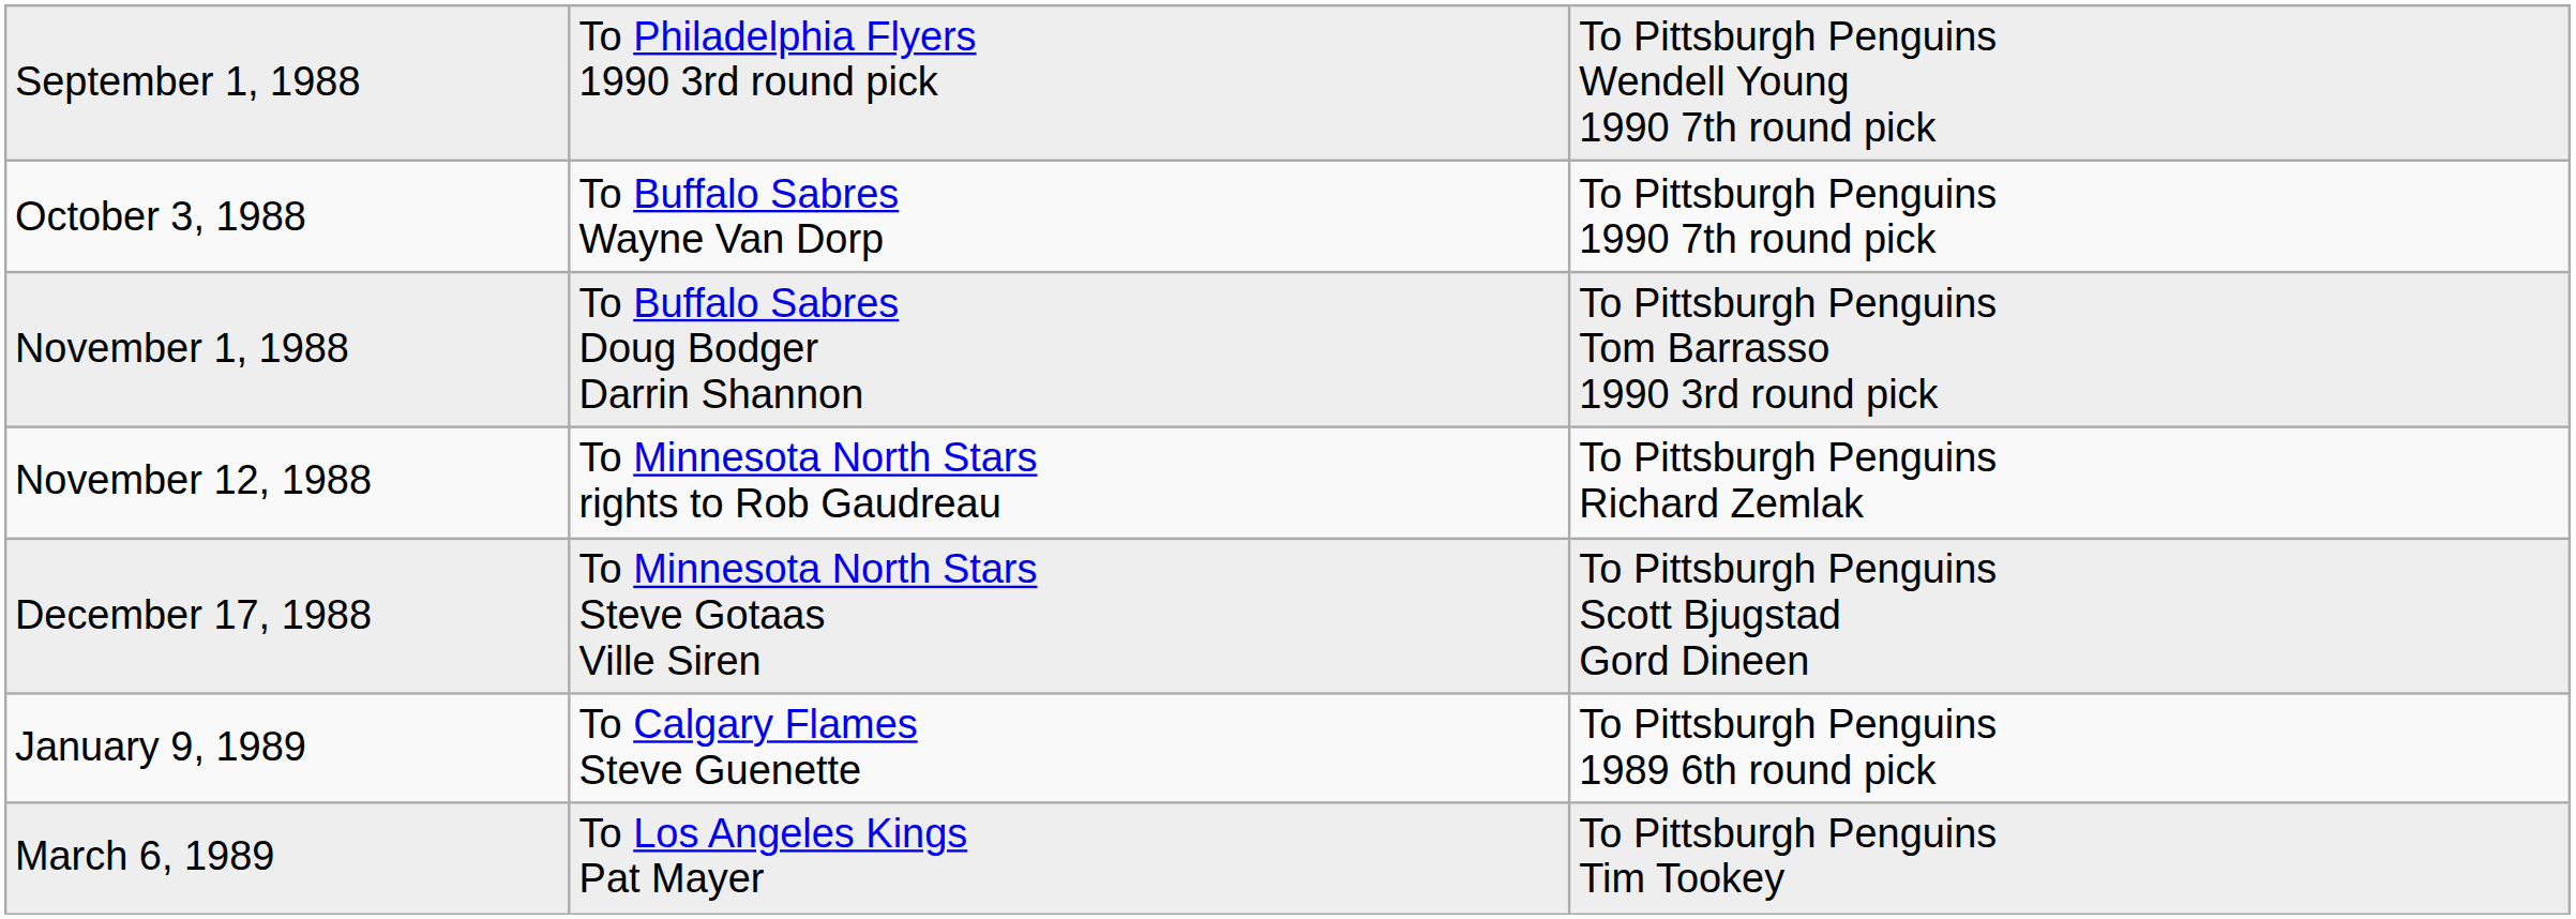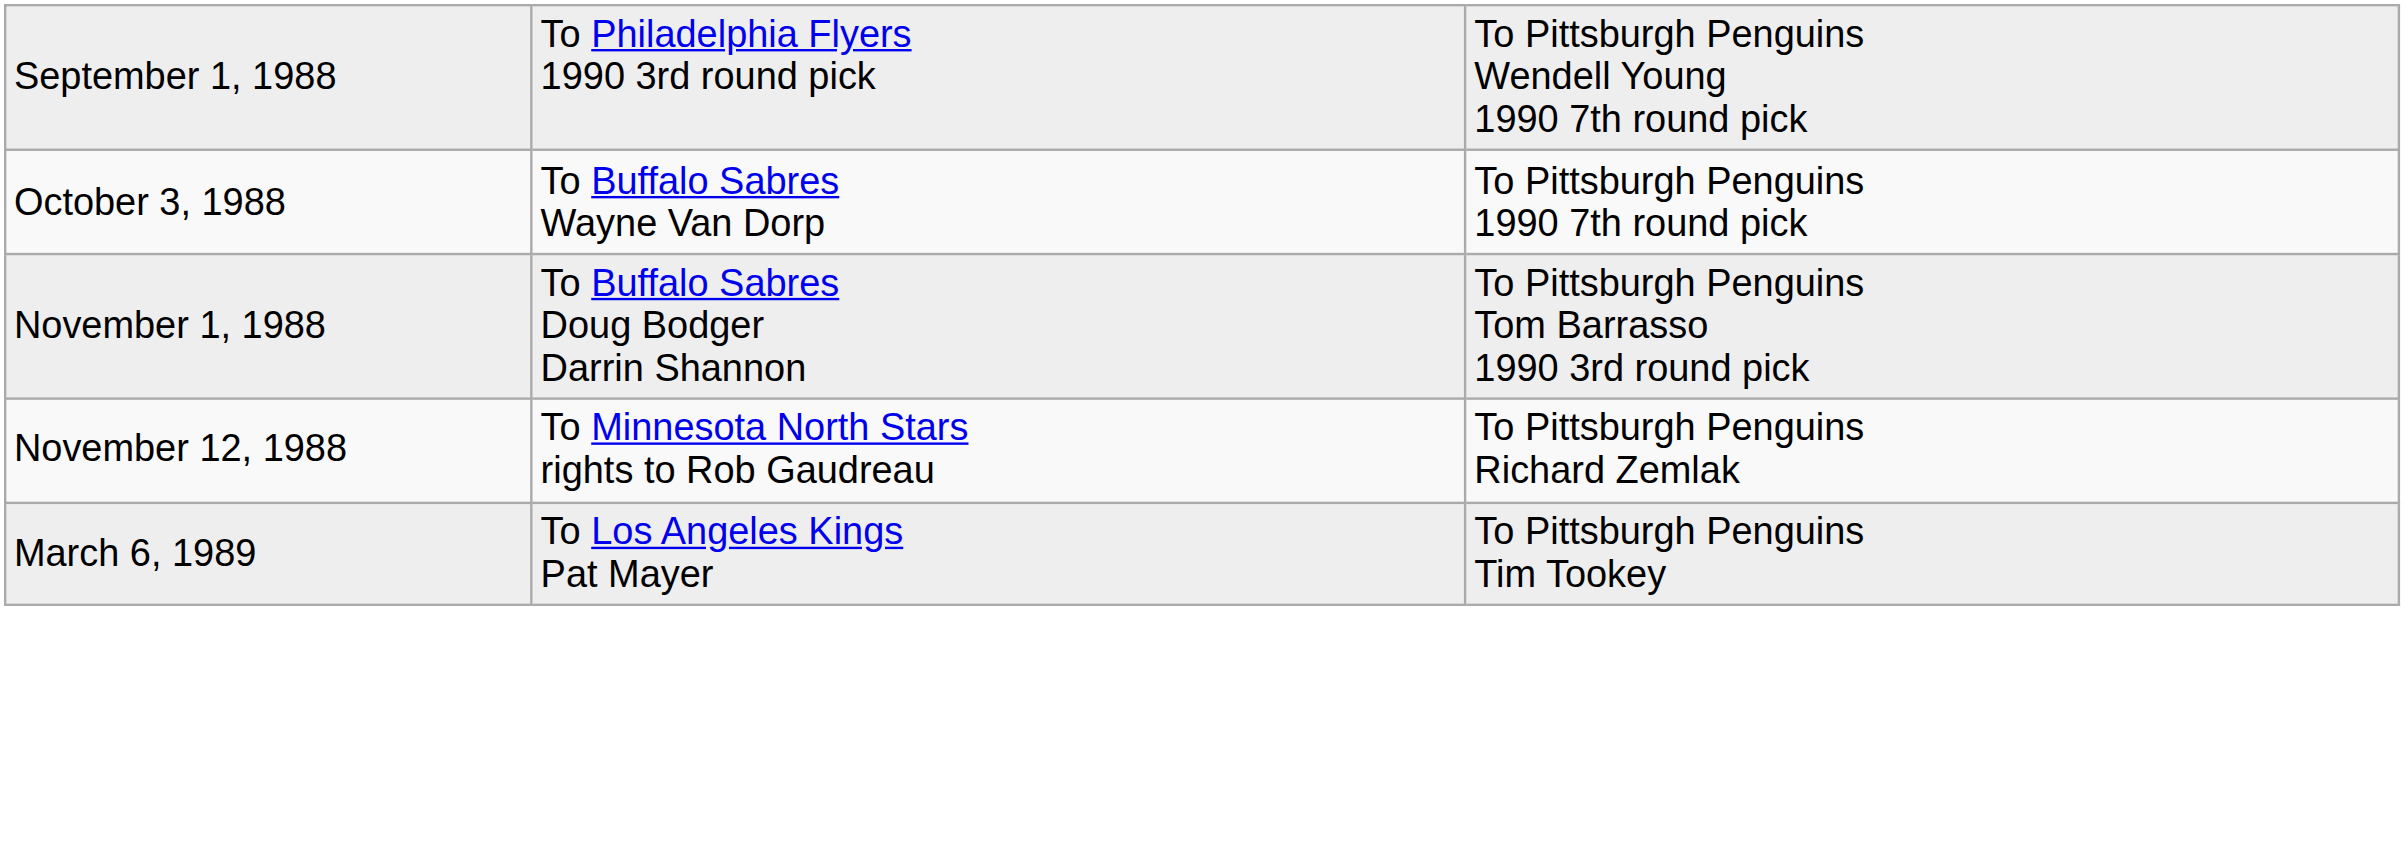 <table class="wikitable" style="border:1px solid #999999; width:80%;">
 <tr bgcolor="eeeeee">
 <td style="width:22%;">September 1, 1988</td>
 <td style="width:39%;" valign="top">To <a href='#'>Philadelphia Flyers</a><br>1990 3rd round pick</td>
 <td style="width:39%;" valign="top">To Pittsburgh Penguins<br>Wendell Young<br>1990 7th round pick</td>
 </tr>
 <tr>
 <td style="width:22%;">October 3, 1988</td>
 <td style="width:39%;" valign="top">To <a href='#'>Buffalo Sabres</a><br>Wayne Van Dorp</td>
 <td style="width:39%;" valign="top">To Pittsburgh Penguins<br>1990 7th round pick</td>
 </tr>
 <tr bgcolor="eeeeee">
 <td style="width:22%;">November 1, 1988</td>
 <td style="width:39%;" valign="top">To <a href='#'>Buffalo Sabres</a><br>Doug Bodger<br>Darrin Shannon</td>
 <td style="width:39%;" valign="top">To Pittsburgh Penguins<br>Tom Barrasso<br>1990 3rd round pick</td>
 </tr>
 <tr>
 <td style="width:22%;">November 12, 1988</td>
 <td style="width:39%;" valign="top">To <a href='#'>Minnesota North Stars</a><br>rights to Rob Gaudreau</td>
 <td style="width:39%;" valign="top">To Pittsburgh Penguins<br>Richard Zemlak</td>
 </tr>
 <tr bgcolor="eeeeee">
-<td style="width:22%;">December 17, 1988</td>
-<td style="width:39%;" valign="top">To <a href='#'>Minnesota North Stars</a><br>Steve Gotaas<br>Ville Siren</td>
-<td style="width:39%;" valign="top">To Pittsburgh Penguins<br>Scott Bjugstad<br>Gord Dineen</td>
-</tr>
-<tr>
-<td style="width:22%;">January 9, 1989</td>
-<td style="width:39%;" valign="top">To <a href='#'>Calgary Flames</a><br>Steve Guenette</td>
-<td style="width:39%;" valign="top">To Pittsburgh Penguins<br>1989 6th round pick</td>
-</tr>
-<tr bgcolor="eeeeee">
 <td style="width:22%;">March 6, 1989</td>
 <td style="width:39%;" valign="top">To <a href='#'>Los Angeles Kings</a><br>Pat Mayer</td>
 <td style="width:39%;" valign="top">To Pittsburgh Penguins<br>Tim Tookey</td>
 </tr>
 </table>
